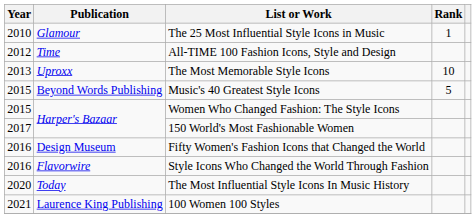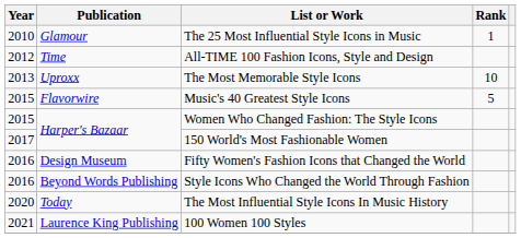 <table class="wikitable plainrowheaders sortable">
 <tr>
 <th>Year</th>
 <th>Publication</th>
 <th>List or Work</th>
 <th>Rank</th>
 <th scope="col" class="unsortable"></th>
 </tr>
 <tr>
 <td>2010</td>
 <td><a href='#'><em>Glamour</em></a></td>
 <td>The 25 Most Influential Style Icons in Music</td>
 <td align="center">1</td>
 <td align="center"></td>
 </tr>
 <tr>
 <td>2012</td>
 <td><a href='#'><em>Time</em></a></td>
 <td>All-TIME 100 Fashion Icons, Style and Design</td>
 <td></td>
 <td align="center"></td>
 </tr>
 <tr>
 <td>2013</td>
 <td><em><a href='#'>Uproxx</a></em></td>
 <td>The Most Memorable Style Icons</td>
 <td align="center">10</td>
 <td align="center"></td>
 </tr>
 <tr>
 <td>2015</td>
-<td><a href='#'>Beyond Words Publishing</a></td>
+<td><em><a href='#'>Flavorwire</a></em></td>
 <td>Music's 40 Greatest Style Icons</td>
 <td align="center">5</td>
 <td align="center"></td>
 </tr>
 <tr>
 <td>2015</td>
 <td rowspan="2"><em><a href='#'>Harper's Bazaar</a></em></td>
 <td>Women Who Changed Fashion: The Style Icons</td>
 <td></td>
 <td align="center"></td>
 </tr>
 <tr>
 <td>2017</td>
 <td>150 World's Most Fashionable Women</td>
 <td></td>
 <td align="center"></td>
 </tr>
 <tr>
 <td>2016</td>
 <td><a href='#'>Design Museum</a></td>
 <td>Fifty Women's Fashion Icons that Changed the World</td>
 <td></td>
 <td align="center"></td>
 </tr>
 <tr>
 <td>2016</td>
-<td><em><a href='#'>Flavorwire</a></em></td>
+<td><a href='#'>Beyond Words Publishing</a></td>
 <td>Style Icons Who Changed the World Through Fashion</td>
 <td></td>
 <td align="center"></td>
 </tr>
 <tr>
 <td>2020</td>
 <td><a href='#'><em>Today</em></a></td>
 <td>The Most Influential Style Icons In Music History</td>
 <td></td>
 <td align="center"></td>
 </tr>
 <tr>
 <td>2021</td>
 <td><a href='#'>Laurence King Publishing</a></td>
 <td>100 Women 100 Styles<br></td>
 <td></td>
 <td align="center"></td>
 </tr>
 <tr>
 </tr>
 </table>
